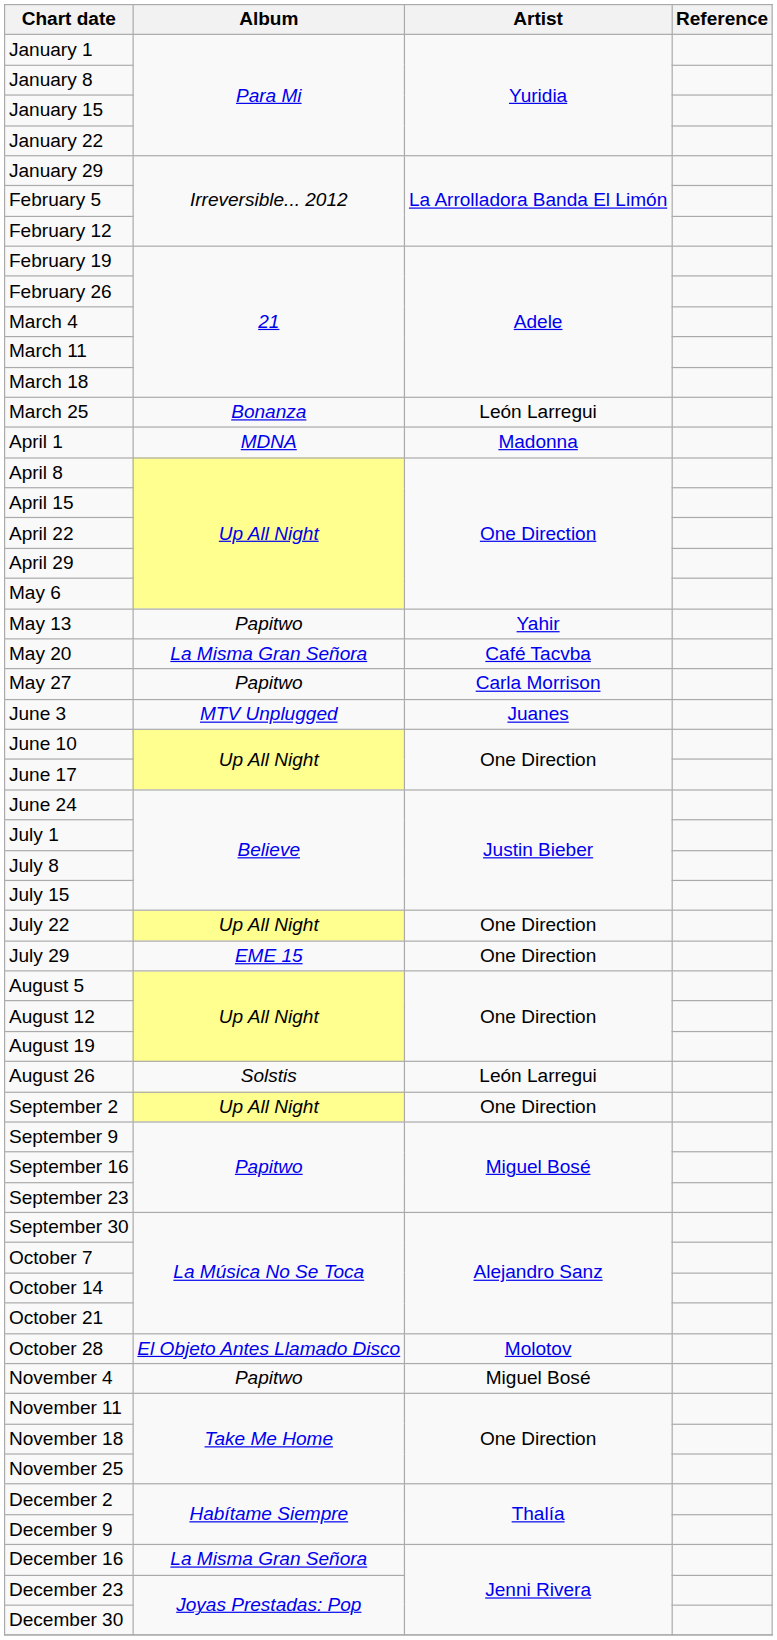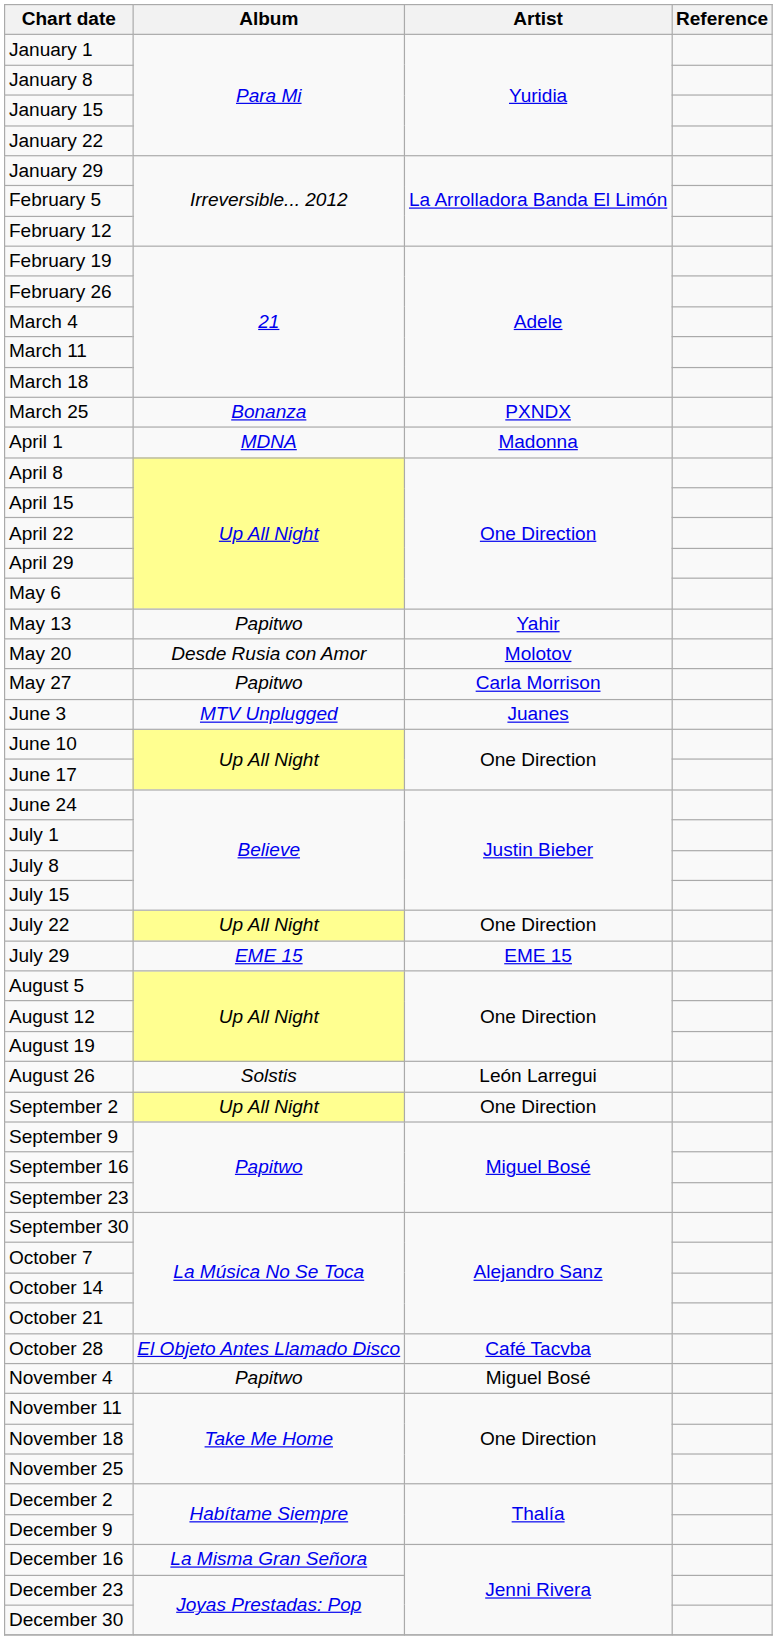 <table class="wikitable">
 <tr>
 <th>Chart date</th>
 <th>Album</th>
 <th>Artist</th>
 <th class="unsortable">Reference</th>
 </tr>
 <tr>
 <td>January 1</td>
 <td style="text-align: center;" rowspan="4"><em><a href='#'>Para Mi</a></em></td>
 <td style="text-align: center;" rowspan="4"><a href='#'>Yuridia</a></td>
 <td style="text-align: center;"></td>
 </tr>
 <tr>
 <td>January 8</td>
 <td style="text-align: center;"></td>
 </tr>
 <tr>
 <td>January 15</td>
 <td style="text-align: center;"></td>
 </tr>
 <tr>
 <td>January 22</td>
 <td style="text-align: center;"></td>
 </tr>
 <tr>
 <td>January 29</td>
 <td style="text-align: center;" rowspan="3"><em>Irreversible... 2012</em></td>
 <td style="text-align: center;" rowspan="3"><a href='#'>La Arrolladora Banda El Limón</a></td>
 <td style="text-align: center;"></td>
 </tr>
 <tr>
 <td>February 5</td>
 <td style="text-align: center;"></td>
 </tr>
 <tr>
 <td>February 12</td>
 <td style="text-align: center;"></td>
 </tr>
 <tr>
 <td>February 19</td>
 <td style="text-align: center;" rowspan="5"><em><a href='#'>21</a></em></td>
 <td style="text-align: center;" rowspan="5"><a href='#'>Adele</a></td>
 <td style="text-align: center;"></td>
 </tr>
 <tr>
 <td>February 26</td>
 <td style="text-align: center;"></td>
 </tr>
 <tr>
 <td>March 4</td>
 <td style="text-align: center;"></td>
 </tr>
 <tr>
 <td>March 11</td>
 <td style="text-align: center;"></td>
 </tr>
 <tr>
 <td>March 18</td>
 <td style="text-align: center;"></td>
 </tr>
 <tr>
 <td>March 25</td>
 <td style="text-align: center;"><em><a href='#'>Bonanza</a></em></td>
-<td style="text-align: center;">León Larregui</td>
+<td style="text-align: center;"><a href='#'>PXNDX</a></td>
 <td style="text-align: center;"></td>
 </tr>
 <tr>
 <td>April 1</td>
 <td style="text-align: center;"><em><a href='#'>MDNA</a></em></td>
 <td style="text-align: center;"><a href='#'>Madonna</a></td>
 <td style="text-align: center;"></td>
 </tr>
 <tr>
 <td>April 8</td>
 <td bgcolor=#FFFF90 style="text-align: center;" rowspan="5"><em><a href='#'>Up All Night</a></em></td>
 <td style="text-align: center;" rowspan="5"><a href='#'>One Direction</a></td>
 <td style="text-align: center;"></td>
 </tr>
 <tr>
 <td>April 15</td>
 <td style="text-align: center;"></td>
 </tr>
 <tr>
 <td>April 22</td>
 <td style="text-align: center;"></td>
 </tr>
 <tr>
 <td>April 29</td>
 <td style="text-align: center;"></td>
 </tr>
 <tr>
 <td>May 6</td>
 <td style="text-align: center;"></td>
 </tr>
 <tr>
 <td>May 13</td>
 <td style="text-align: center;"><em>Papitwo</em></td>
 <td style="text-align: center;"><a href='#'>Yahir</a></td>
 <td style="text-align: center;"></td>
 </tr>
 <tr>
 <td>May 20</td>
-<td style="text-align: center;"><em><a href='#'>La Misma Gran Señora</a></em></td>
-<td style="text-align: center;"><a href='#'>Café Tacvba</a></td>
+<td style="text-align: center;"><em>Desde Rusia con Amor</em></td>
+<td style="text-align: center;"><a href='#'>Molotov</a></td>
 <td style="text-align: center;"></td>
 </tr>
 <tr>
 <td>May 27</td>
 <td style="text-align: center;"><em>Papitwo</em></td>
 <td style="text-align: center;"><a href='#'>Carla Morrison</a></td>
 <td style="text-align: center;"></td>
 </tr>
 <tr>
 <td>June 3</td>
 <td style="text-align: center;"><em><a href='#'>MTV Unplugged</a></em></td>
 <td style="text-align: center;"><a href='#'>Juanes</a></td>
 <td style="text-align: center;"></td>
 </tr>
 <tr>
 <td>June 10</td>
 <td bgcolor=#FFFF90 style="text-align: center;" rowspan="2"><em>Up All Night</em></td>
 <td style="text-align: center;" rowspan="2">One Direction</td>
 <td style="text-align: center;"></td>
 </tr>
 <tr>
 <td>June 17</td>
 <td style="text-align: center;"></td>
 </tr>
 <tr>
 <td>June 24</td>
 <td style="text-align: center;" rowspan="4"><em><a href='#'>Believe</a></em></td>
 <td style="text-align: center;" rowspan="4"><a href='#'>Justin Bieber</a></td>
 <td style="text-align: center;"></td>
 </tr>
 <tr>
 <td>July 1</td>
 <td style="text-align: center;"></td>
 </tr>
 <tr>
 <td>July 8</td>
 <td style="text-align: center;"></td>
 </tr>
 <tr>
 <td>July 15</td>
 <td style="text-align: center;"></td>
 </tr>
 <tr>
 <td>July 22</td>
 <td bgcolor=#FFFF90 style="text-align: center;"><em>Up All Night</em></td>
 <td style="text-align: center;">One Direction</td>
 <td style="text-align: center;"></td>
 </tr>
 <tr>
 <td>July 29</td>
 <td style="text-align: center;"><em><a href='#'>EME 15</a></em></td>
-<td style="text-align: center;">One Direction</td>
+<td style="text-align: center;"><a href='#'>EME 15</a></td>
 <td style="text-align: center;"></td>
 </tr>
 <tr>
 <td>August 5</td>
 <td bgcolor=#FFFF90 style="text-align: center;" rowspan="3"><em>Up All Night</em></td>
 <td style="text-align: center;" rowspan="3">One Direction</td>
 <td style="text-align: center;"></td>
 </tr>
 <tr>
 <td>August 12</td>
 <td style="text-align: center;"></td>
 </tr>
 <tr>
 <td>August 19</td>
 <td style="text-align: center;"></td>
 </tr>
 <tr>
 <td>August 26</td>
 <td style="text-align: center;"><em>Solstis</em></td>
 <td style="text-align: center;">León Larregui</td>
 <td style="text-align: center;"></td>
 </tr>
 <tr>
 <td>September 2</td>
 <td bgcolor=#FFFF90 style="text-align: center;"><em>Up All Night</em></td>
 <td style="text-align: center;">One Direction</td>
 <td style="text-align: center;"></td>
 </tr>
 <tr>
 <td>September 9</td>
 <td style="text-align: center;" rowspan="3"><em><a href='#'>Papitwo</a></em></td>
 <td style="text-align: center;" rowspan="3"><a href='#'>Miguel Bosé</a></td>
 <td style="text-align: center;"></td>
 </tr>
 <tr>
 <td>September 16</td>
 <td style="text-align: center;"></td>
 </tr>
 <tr>
 <td>September 23</td>
 <td style="text-align: center;"></td>
 </tr>
 <tr>
 <td>September 30</td>
 <td style="text-align: center;" rowspan="4"><em><a href='#'>La Música No Se Toca</a></em></td>
 <td style="text-align: center;" rowspan="4"><a href='#'>Alejandro Sanz</a></td>
 <td style="text-align: center;"></td>
 </tr>
 <tr>
 <td>October 7</td>
 <td style="text-align: center;"></td>
 </tr>
 <tr>
 <td>October 14</td>
 <td style="text-align: center;"></td>
 </tr>
 <tr>
 <td>October 21</td>
 <td style="text-align: center;"></td>
 </tr>
 <tr>
 <td>October 28</td>
 <td style="text-align: center;"><em><a href='#'>El Objeto Antes Llamado Disco</a></em></td>
-<td style="text-align: center;"><a href='#'>Molotov</a></td>
+<td style="text-align: center;"><a href='#'>Café Tacvba</a></td>
 <td style="text-align: center;"></td>
 </tr>
 <tr>
 <td>November 4</td>
 <td style="text-align: center;"><em>Papitwo</em></td>
 <td style="text-align: center;">Miguel Bosé</td>
 <td style="text-align: center;"></td>
 </tr>
 <tr>
 <td>November 11</td>
 <td style="text-align: center;" rowspan="3"><em><a href='#'>Take Me Home</a></em></td>
 <td style="text-align: center;" rowspan="3">One Direction</td>
 <td style="text-align: center;"></td>
 </tr>
 <tr>
 <td>November 18</td>
 <td style="text-align: center;"></td>
 </tr>
 <tr>
 <td>November 25</td>
 <td style="text-align: center;"></td>
 </tr>
 <tr>
 <td>December 2</td>
 <td style="text-align: center;" rowspan="2"><em><a href='#'>Habítame Siempre</a></em></td>
 <td style="text-align: center;" rowspan="2"><a href='#'>Thalía</a></td>
 <td style="text-align: center;"></td>
 </tr>
 <tr>
 <td>December 9</td>
 <td style="text-align: center;"></td>
 </tr>
 <tr>
 <td>December 16</td>
 <td style="text-align: center;"><em><a href='#'>La Misma Gran Señora</a></em></td>
 <td style="text-align: center;" rowspan="3"><a href='#'>Jenni Rivera</a></td>
 <td style="text-align: center;"></td>
 </tr>
 <tr>
 <td>December 23</td>
 <td style="text-align: center;" rowspan="2"><em><a href='#'>Joyas Prestadas: Pop</a></em></td>
 <td style="text-align: center;"></td>
 </tr>
 <tr>
 <td>December 30</td>
 <td style="text-align: center;"></td>
 </tr>
 <tr>
 </tr>
 </table>
